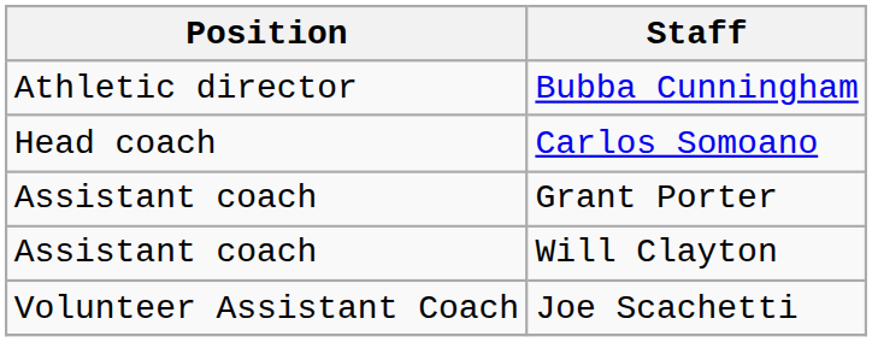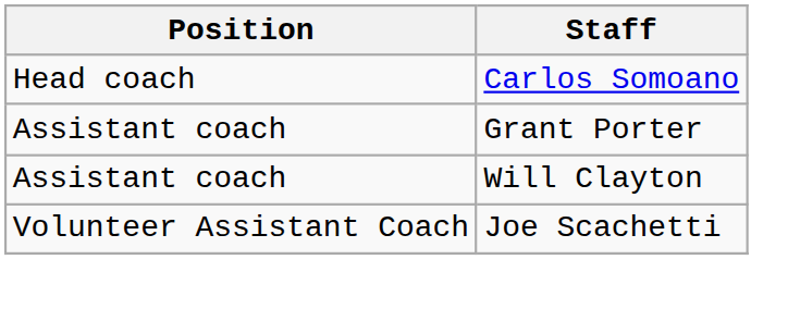 <table class="wikitable">
 <tr>
 <th>Position</th>
 <th>Staff</th>
-</tr>
-<tr>
-<td>Athletic director</td>
-<td><a href='#'>Bubba Cunningham</a></td>
 </tr>
 <tr>
 <td>Head coach</td>
 <td><a href='#'>Carlos Somoano</a></td>
 </tr>
 <tr>
 <td>Assistant coach</td>
 <td>Grant Porter</td>
 </tr>
 <tr>
 <td>Assistant coach</td>
 <td>Will Clayton</td>
 </tr>
 <tr>
 <td>Volunteer Assistant Coach</td>
 <td>Joe Scachetti</td>
 </tr>
 <tr>
 </tr>
 </table>
